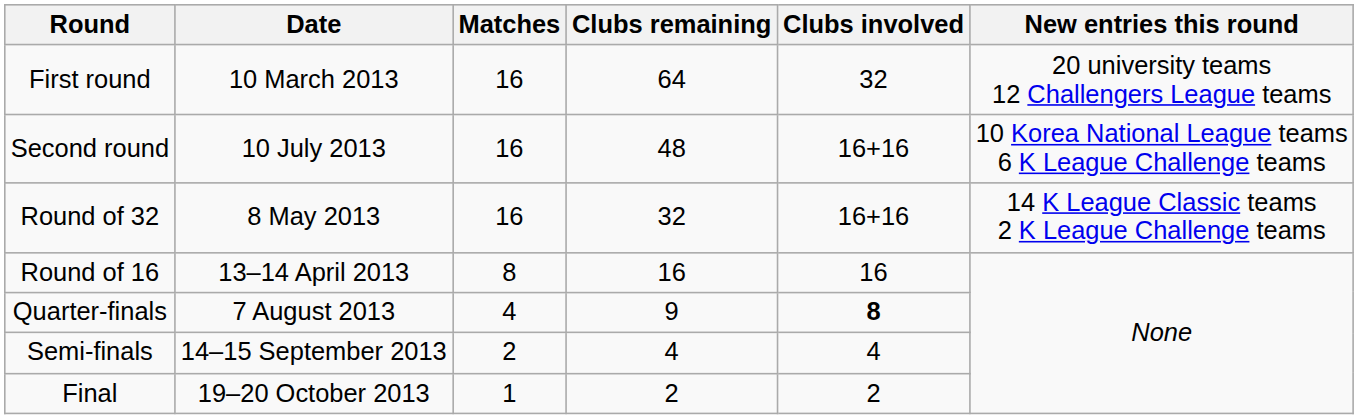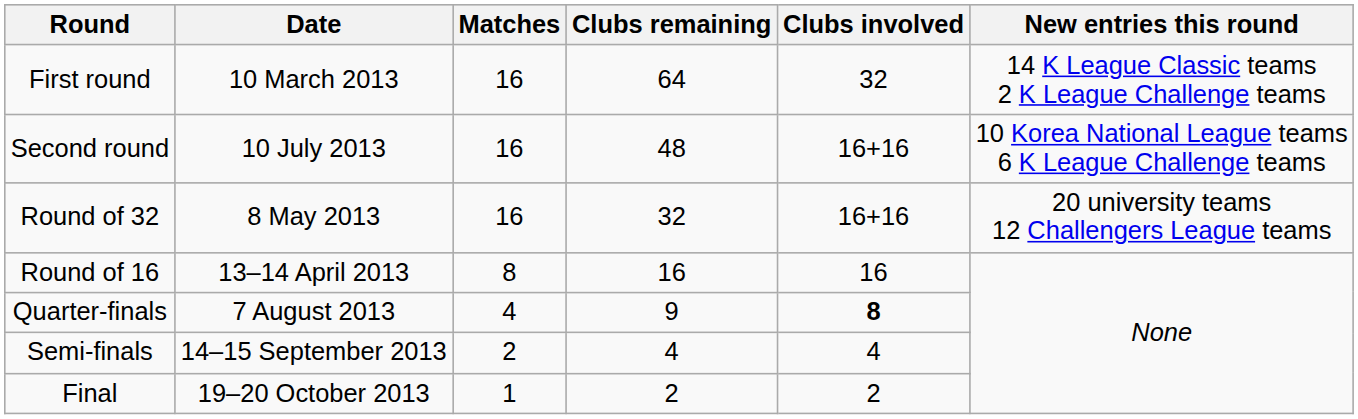 <table class="wikitable">
 <tr>
 <th>Round</th>
 <th>Date</th>
 <th>Matches</th>
 <th>Clubs remaining</th>
 <th>Clubs involved</th>
 <th>New entries this round</th>
 </tr>
 <tr align=center>
 <td>First round</td>
 <td>10 March 2013</td>
 <td>16</td>
 <td>64</td>
 <td>32</td>
-<td>20 university teams <br> 12  <a href='#'>Challengers League</a> teams</td>
+<td>14 <a href='#'>K League Classic</a> teams <br> 2 <a href='#'>K League Challenge</a> teams</td>
 </tr>
 <tr align=center>
 <td>Second round</td>
 <td>10 July 2013</td>
 <td>16</td>
 <td>48</td>
 <td>16+16</td>
 <td>10 <a href='#'>Korea National League</a> teams <br> 6 <a href='#'>K League Challenge</a> teams</td>
 </tr>
 <tr align=center>
 <td>Round of 32</td>
 <td>8 May 2013</td>
 <td>16</td>
 <td>32</td>
 <td>16+16</td>
-<td>14 <a href='#'>K League Classic</a> teams <br> 2 <a href='#'>K League Challenge</a> teams</td>
+<td>20 university teams <br> 12  <a href='#'>Challengers League</a> teams</td>
 </tr>
 <tr align=center>
 <td>Round of 16</td>
 <td>13–14 April 2013</td>
 <td>8</td>
 <td>16</td>
 <td>16</td>
 <td rowspan="4"><em>None</em></td>
 </tr>
 <tr align=center>
 <td>Quarter-finals</td>
 <td>7 August 2013</td>
 <td>4</td>
 <td>9</td>
 <td><strong>8</strong></td>
 </tr>
 <tr align=center>
 <td>Semi-finals</td>
 <td>14–15 September 2013</td>
 <td>2</td>
 <td>4</td>
 <td>4</td>
 </tr>
 <tr align=center>
 <td>Final</td>
 <td>19–20 October 2013</td>
 <td>1</td>
 <td>2</td>
 <td>2</td>
 </tr>
 </table>
